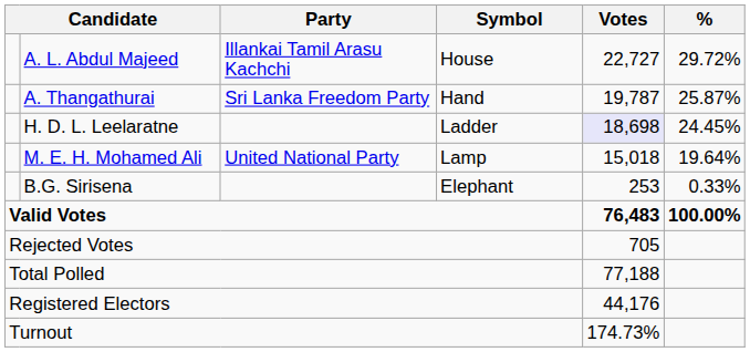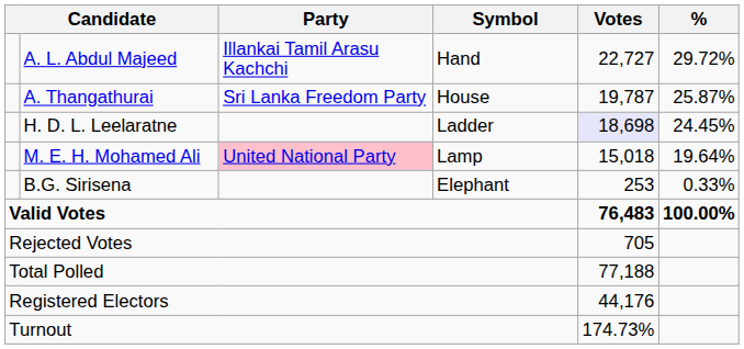 <table class="wikitable" border="1" style="text-align:right;">
 <tr>
 <th align=left colspan=2 width="180">Candidate</th>
 <th align=left width="180">Party</th>
 <th align=left width="120">Symbol</th>
 <th align=left width="60">Votes</th>
 <th align=left width="60">%</th>
 </tr>
 <tr>
 <td bgcolor=> </td>
 <td align=left><a href='#'>A. L. Abdul Majeed</a></td>
 <td align=left><a href='#'>Illankai Tamil Arasu Kachchi</a></td>
-<td align=left>House</td>
+<td align=left>Hand</td>
 <td>22,727</td>
 <td>29.72%</td>
 </tr>
 <tr>
 <td bgcolor=> </td>
 <td align=left><a href='#'>A. Thangathurai</a></td>
 <td align=left><a href='#'>Sri Lanka Freedom Party</a></td>
-<td align=left>Hand</td>
+<td align=left>House</td>
 <td>19,787</td>
 <td>25.87%</td>
 </tr>
 <tr>
 <td></td>
 <td align=left>H. D. L. Leelaratne</td>
 <td></td>
 <td align=left>Ladder</td>
 <td style="background: lavender;">18,698</td>
 <td>24.45%</td>
 </tr>
 <tr>
 <td bgcolor=> </td>
 <td align=left><a href='#'>M. E. H. Mohamed Ali</a></td>
-<td align=left><a href='#'>United National Party</a></td>
+<td align=left style="background: pink;"><a href='#'>United National Party</a></td>
 <td align=left>Lamp</td>
 <td>15,018</td>
 <td>19.64%</td>
 </tr>
 <tr>
 <td></td>
 <td align=left>B.G. Sirisena</td>
 <td></td>
 <td align=left>Elephant</td>
 <td>253</td>
 <td>0.33%</td>
 </tr>
 <tr>
 <td align=left colspan=4><strong>Valid Votes</strong></td>
 <td><strong>76,483</strong></td>
 <td><strong>100.00%</strong></td>
 </tr>
 <tr>
 <td align=left colspan=4>Rejected Votes</td>
 <td>705</td>
 <td></td>
 </tr>
 <tr>
 <td align=left colspan=4>Total Polled</td>
 <td>77,188</td>
 <td></td>
 </tr>
 <tr>
 <td align=left colspan=4>Registered Electors</td>
 <td>44,176</td>
 <td></td>
 </tr>
 <tr>
 <td align=left colspan=4>Turnout</td>
 <td>174.73%</td>
 <td></td>
 </tr>
 </table>
